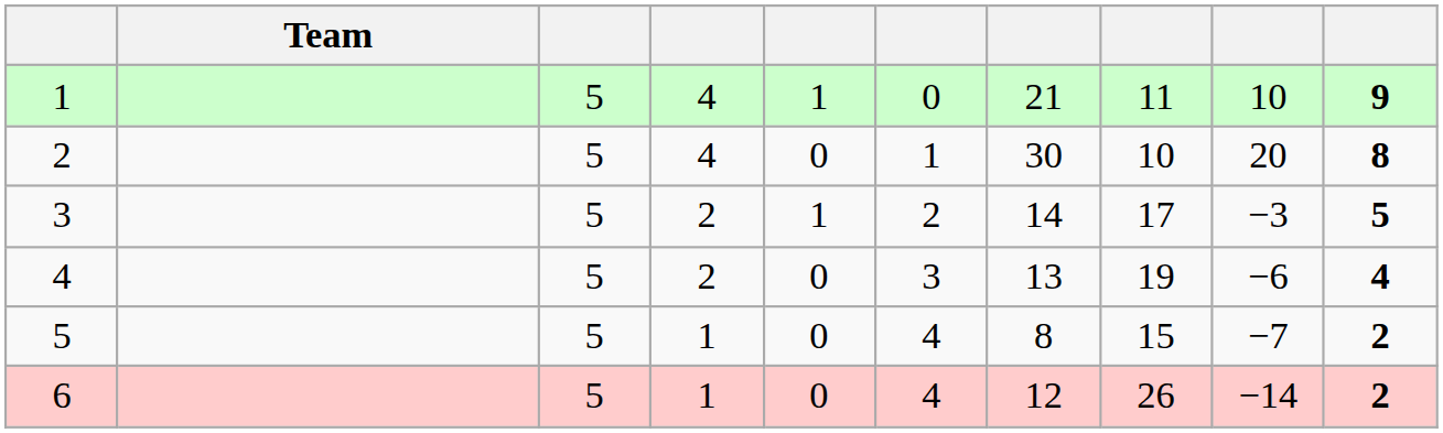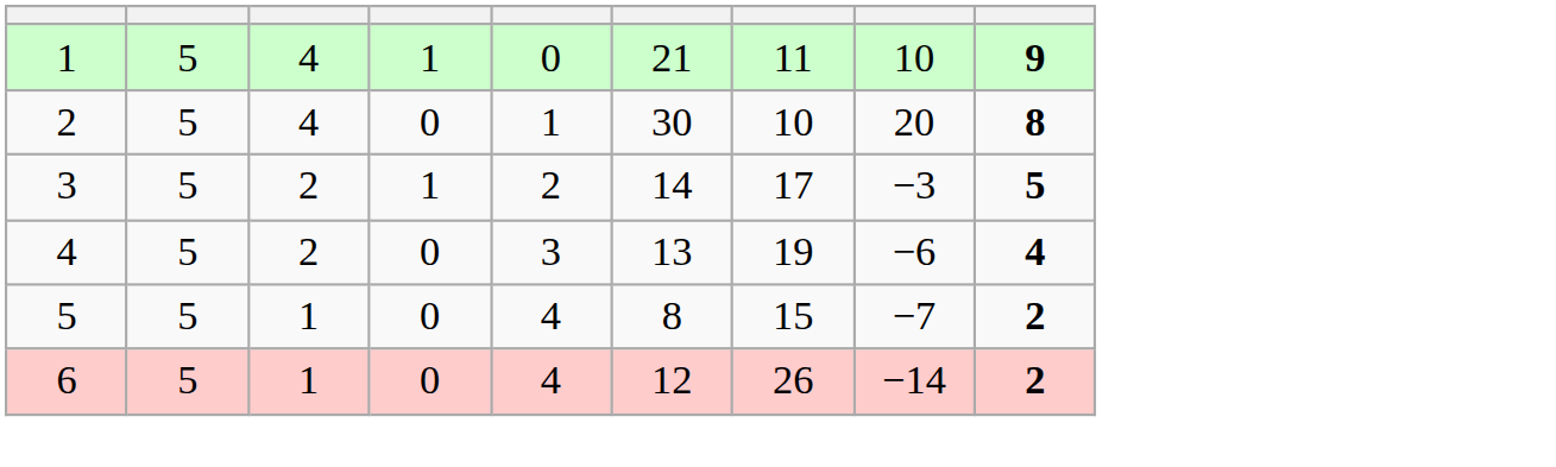 <table class="wikitable" style="text-align:center;">
 <tr>
 <th width=40></th>
-<th width=170>Team</th>
 <th width=40></th>
 <th width=40></th>
 <th width=40></th>
 <th width=40></th>
 <th width=40></th>
 <th width=40></th>
 <th width=40></th>
 <th width=40></th>
 </tr>
 <tr bgcolor="#ccffcc">
 <td>1</td>
-<td align=left></td>
 <td>5</td>
 <td>4</td>
 <td>1</td>
 <td>0</td>
 <td>21</td>
 <td>11</td>
 <td>10</td>
 <td><strong>9</strong></td>
 </tr>
 <tr>
 <td>2</td>
-<td align=left></td>
 <td>5</td>
 <td>4</td>
 <td>0</td>
 <td>1</td>
 <td>30</td>
 <td>10</td>
 <td>20</td>
 <td><strong>8</strong></td>
 </tr>
 <tr>
 <td>3</td>
-<td align=left></td>
 <td>5</td>
 <td>2</td>
 <td>1</td>
 <td>2</td>
 <td>14</td>
 <td>17</td>
 <td>−3</td>
 <td><strong>5</strong></td>
 </tr>
 <tr>
 <td>4</td>
-<td align=left></td>
 <td>5</td>
 <td>2</td>
 <td>0</td>
 <td>3</td>
 <td>13</td>
 <td>19</td>
 <td>−6</td>
 <td><strong>4</strong></td>
 </tr>
 <tr>
 <td>5</td>
-<td align=left></td>
 <td>5</td>
 <td>1</td>
 <td>0</td>
 <td>4</td>
 <td>8</td>
 <td>15</td>
 <td>−7</td>
 <td><strong>2</strong></td>
 </tr>
 <tr bgcolor="#ffcccc">
 <td>6</td>
-<td align=left></td>
 <td>5</td>
 <td>1</td>
 <td>0</td>
 <td>4</td>
 <td>12</td>
 <td>26</td>
 <td>−14</td>
 <td><strong>2</strong></td>
 </tr>
 </table>
